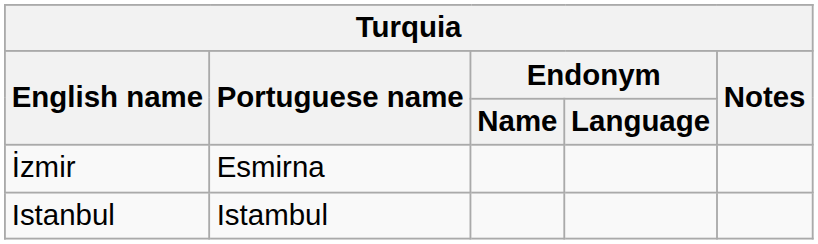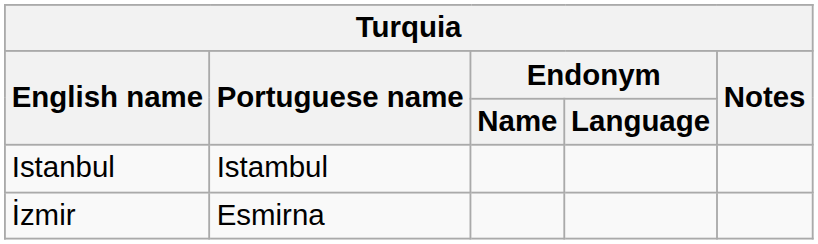 <table class="wikitable sortable">
 <tr>
 <th colspan="5"> Turquia</th>
 </tr>
 <tr>
 <th rowspan="2">English name</th>
 <th rowspan="2">Portuguese name</th>
 <th colspan="2">Endonym</th>
 <th rowspan="2">Notes</th>
 </tr>
 <tr>
 <th>Name</th>
 <th>Language</th>
 </tr>
 <tr>
+<td>Istanbul</td>
+<td>Istambul</td>
+<td></td>
+<td></td>
+<td></td>
+</tr>
+<tr>
 <td>İzmir</td>
 <td>Esmirna</td>
 <td></td>
 <td></td>
 <td></td>
 </tr>
-<tr>
-<td>Istanbul</td>
-<td>Istambul</td>
-<td></td>
-<td></td>
-<td></td>
-</tr>
 </table>
